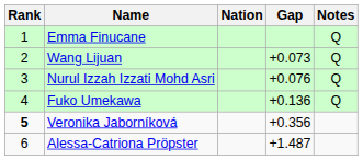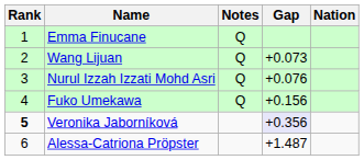 <table class="wikitable sortable" style="text-align:center">
 <tr>
 <th>Rank</th>
 <th>Name</th>
+<th>Notes</th>
+<th>Gap</th>
 <th>Nation</th>
-<th>Gap</th>
-<th>Notes</th>
 </tr>
 <tr bgcolor=ccffcc>
 <td>1</td>
 <td align=left><a href='#'>Emma Finucane</a></td>
+<td>Q</td>
+<td></td>
 <td align=left></td>
-<td></td>
-<td>Q</td>
 </tr>
 <tr bgcolor=ccffcc>
 <td>2</td>
 <td align=left><a href='#'>Wang Lijuan</a></td>
+<td>Q</td>
+<td>+0.073</td>
 <td align=left></td>
-<td>+0.073</td>
-<td>Q</td>
 </tr>
 <tr bgcolor=ccffcc>
 <td>3</td>
 <td align=left><a href='#'>Nurul Izzah Izzati Mohd Asri</a></td>
+<td>Q</td>
+<td>+0.076</td>
 <td align=left></td>
-<td>+0.076</td>
-<td>Q</td>
 </tr>
 <tr bgcolor=ccffcc>
 <td>4</td>
 <td align=left><a href='#'>Fuko Umekawa</a></td>
+<td>Q</td>
+<td>+0.156</td>
 <td align=left></td>
-<td>+0.136</td>
-<td>Q</td>
 </tr>
 <tr>
 <td><strong>5</strong></td>
 <td align=left><a href='#'>Veronika Jaborníková</a></td>
+<td></td>
+<td style="background: lavender;">+0.356</td>
 <td align=left></td>
-<td>+0.356</td>
-<td></td>
 </tr>
 <tr>
 <td>6</td>
 <td align=left><a href='#'>Alessa-Catriona Pröpster</a></td>
+<td></td>
+<td>+1.487</td>
 <td align=left></td>
-<td>+1.487</td>
-<td></td>
 </tr>
 </table>
